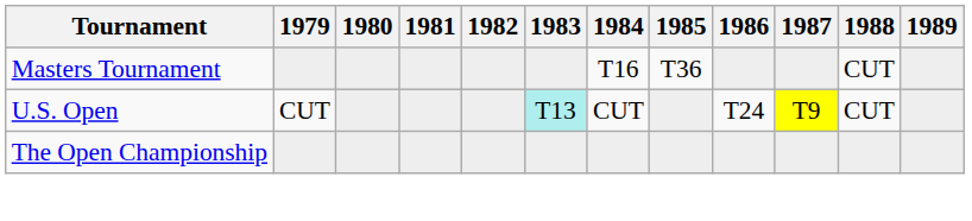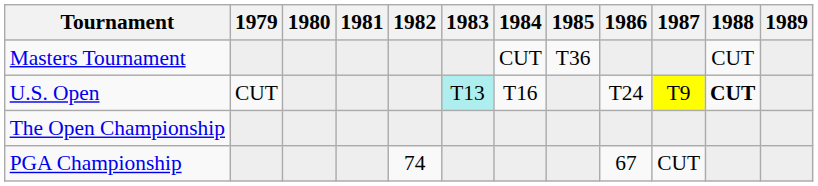 <table class="wikitable" style="font-size:95%;text-align:center;">
 <tr>
 <th>Tournament</th>
 <th>1979</th>
 <th>1980</th>
 <th>1981</th>
 <th>1982</th>
 <th>1983</th>
 <th>1984</th>
 <th>1985</th>
 <th>1986</th>
 <th>1987</th>
 <th>1988</th>
 <th>1989</th>
 </tr>
 <tr>
 <td align=left><a href='#'>Masters Tournament</a></td>
 <td style="background:#eeeeee;"></td>
 <td style="background:#eeeeee;"></td>
 <td style="background:#eeeeee;"></td>
 <td style="background:#eeeeee;"></td>
 <td style="background:#eeeeee;"></td>
-<td>T16</td>
+<td>CUT</td>
 <td>T36</td>
 <td style="background:#eeeeee;"></td>
 <td style="background:#eeeeee;"></td>
 <td>CUT</td>
 <td style="background:#eeeeee;"></td>
 </tr>
 <tr>
 <td align=left><a href='#'>U.S. Open</a></td>
 <td>CUT</td>
 <td style="background:#eeeeee;"></td>
 <td style="background:#eeeeee;"></td>
 <td style="background:#eeeeee;"></td>
 <td style="background: paleturquoise;">T13</td>
-<td>CUT</td>
+<td>T16</td>
 <td style="background:#eeeeee;"></td>
 <td>T24</td>
 <td style="background:yellow;">T9</td>
-<td>CUT</td>
+<td><strong>CUT</strong></td>
 <td style="background:#eeeeee;"></td>
 </tr>
 <tr>
 <td align=left><a href='#'>The Open Championship</a></td>
 <td style="background:#eeeeee;"></td>
 <td style="background:#eeeeee;"></td>
 <td style="background:#eeeeee;"></td>
 <td style="background:#eeeeee;"></td>
 <td style="background:#eeeeee;"></td>
 <td style="background:#eeeeee;"></td>
 <td style="background:#eeeeee;"></td>
 <td style="background:#eeeeee;"></td>
 <td style="background:#eeeeee;"></td>
 <td style="background:#eeeeee;"></td>
 <td style="background:#eeeeee;"></td>
 </tr>
+<tr>
+<td align=left><a href='#'>PGA Championship</a></td>
+<td style="background:#eeeeee;"></td>
+<td style="background:#eeeeee;"></td>
+<td style="background:#eeeeee;"></td>
+<td>74</td>
+<td style="background:#eeeeee;"></td>
+<td style="background:#eeeeee;"></td>
+<td style="background:#eeeeee;"></td>
+<td>67</td>
+<td>CUT</td>
+<td style="background:#eeeeee;"></td>
+<td style="background:#eeeeee;"></td>
+</tr>
 </table>
